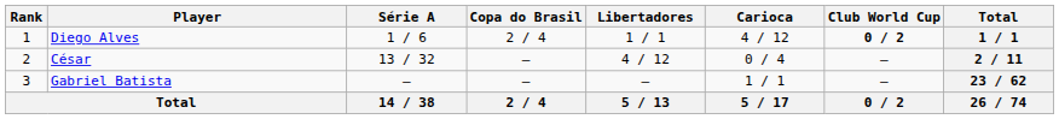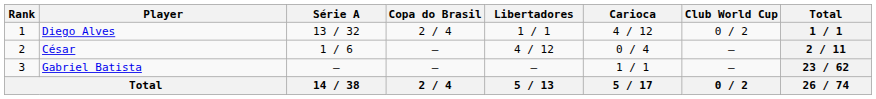 <table class="wikitable sortable" style="text-align: center">
 <tr>
 <th style="width:35px;">Rank</th>
 <th style="width:285px;">Player</th>
 <th style="width:110px;">Série A</th>
 <th style="width:110px;">Copa do Brasil</th>
 <th style="width:110px;">Libertadores</th>
 <th style="width:110px;">Carioca</th>
 <th style="width:110px;">Club World Cup</th>
 <th style="width:100px;">Total</th>
 </tr>
 <tr>
 <td>1</td>
 <td align="left"> <a href='#'>Diego Alves</a></td>
-<td>1 / 6</td>
+<td>13 / 32</td>
 <td>2 / 4</td>
 <td>1 / 1</td>
 <td>4 / 12</td>
-<td><strong>0 / 2</strong></td>
+<td>0 / 2</td>
 <th>1 / 1</th>
 </tr>
 <tr>
 <td>2</td>
 <td align="left"> <a href='#'>César</a></td>
-<td>13 / 32</td>
+<td>1 / 6</td>
 <td>—</td>
 <td>4 / 12</td>
 <td>0 / 4</td>
 <td>—</td>
 <th>2 / 11</th>
 </tr>
 <tr>
 <td>3</td>
 <td align="left"> <a href='#'>Gabriel Batista</a></td>
 <td>—</td>
 <td>—</td>
 <td>—</td>
 <td>1 / 1</td>
 <td>—</td>
 <th>23 / 62</th>
 </tr>
 <tr>
 <th colspan="2">Total</th>
 <th>14 / 38</th>
 <th>2 / 4</th>
 <th>5 / 13</th>
 <th>5 / 17</th>
 <th>0 / 2</th>
 <th>26 / 74</th>
 </tr>
 </table>
